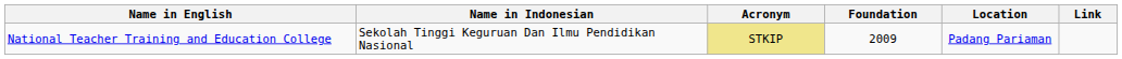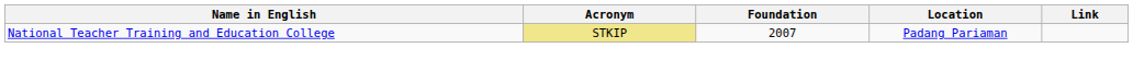 <table class="wikitable sortable" style="width:100%;">
 <tr>
 <th>Name in English</th>
-<th>Name in Indonesian</th>
 <th>Acronym</th>
 <th>Foundation</th>
 <th>Location</th>
 <th class="unsortable">Link</th>
 </tr>
 <tr>
 <td style="width:30%;"><a href='#'>National Teacher Training and Education College</a></td>
-<td style="width:30%;">Sekolah Tinggi Keguruan Dan Ilmu Pendidikan Nasional</td>
 <td style="background: khaki; width:10%; text-align:center;">STKIP</td>
-<td style="width:10%; text-align:center;">2009</td>
+<td style="width:10%; text-align:center;">2007</td>
 <td style="width:10%; text-align:center;"><a href='#'>Padang Pariaman</a></td>
 <td style="width:5%; text-align:center;"></td>
 </tr>
 </table>
